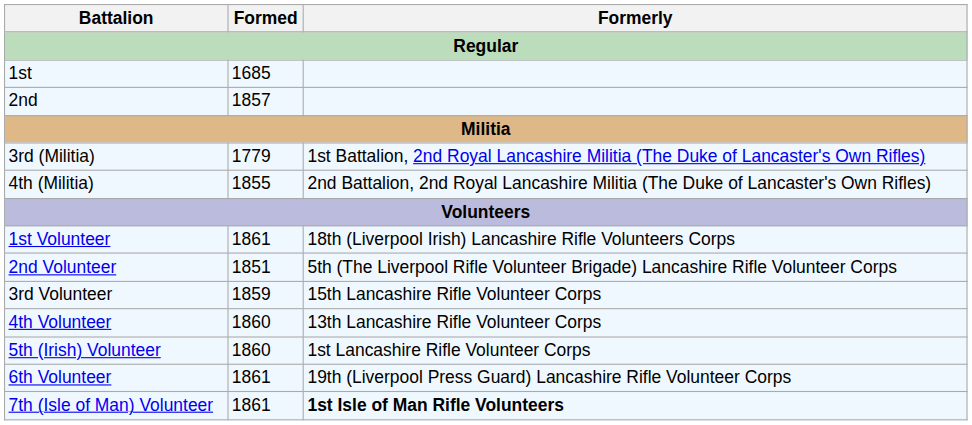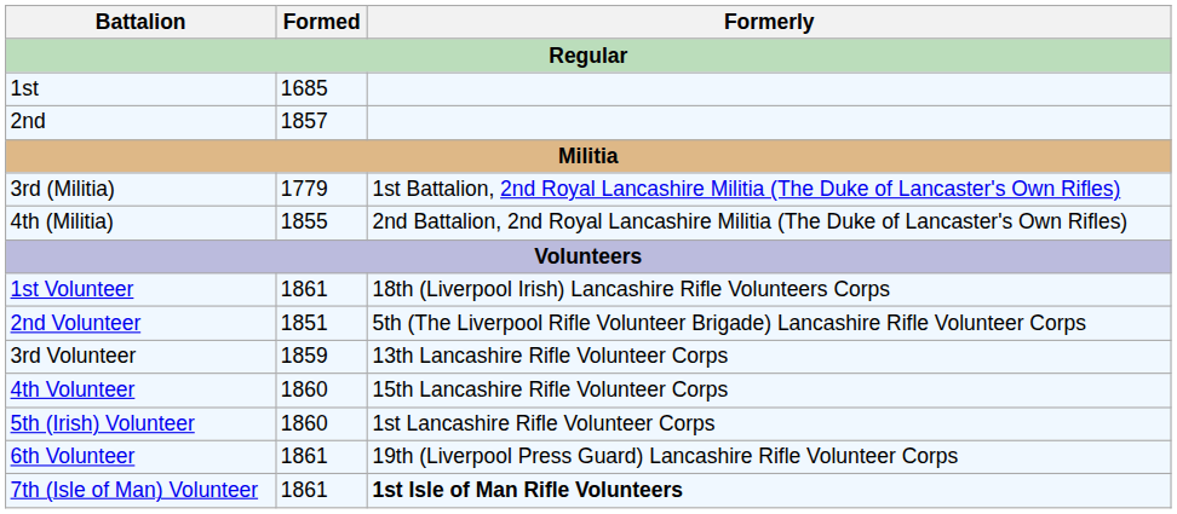 <table class="wikitable" style="width:100%;">
 <tr>
 <th>Battalion</th>
 <th>Formed</th>
 <th>Formerly</th>
 </tr>
 <tr>
 <th colspan="5" style="background:#bdb;">Regular</th>
 </tr>
 <tr style="background:#f0f8ff;">
 <td>1st</td>
 <td>1685</td>
 <td></td>
 </tr>
 <tr style="background:#f0f8ff;">
 <td>2nd</td>
 <td>1857</td>
 <td></td>
 </tr>
 <tr>
 <th colspan="5" style="background:#deb887;">Militia</th>
 </tr>
 <tr style="background:#f0f8ff;">
 <td>3rd (Militia)</td>
 <td>1779</td>
 <td>1st Battalion, <a href='#'>2nd Royal Lancashire Militia (The Duke of Lancaster's Own Rifles)</a></td>
 </tr>
 <tr style="background:#f0f8ff;">
 <td>4th (Militia)</td>
 <td>1855</td>
 <td>2nd Battalion, 2nd Royal Lancashire Militia (The Duke of Lancaster's Own Rifles)</td>
 </tr>
 <tr style="background:#f0f8ff;">
 <th colspan="5" style="background:#bbd;">Volunteers</th>
 </tr>
 <tr style="background:#f0f8ff;">
 <td><a href='#'>1st Volunteer</a></td>
 <td>1861</td>
 <td>18th (Liverpool Irish) Lancashire Rifle Volunteers Corps</td>
 </tr>
 <tr style="background:#f0f8ff;">
 <td><a href='#'>2nd Volunteer</a></td>
 <td>1851</td>
 <td>5th (The Liverpool Rifle Volunteer Brigade) Lancashire Rifle Volunteer Corps</td>
 </tr>
 <tr style="background:#f0f8ff;">
 <td>3rd Volunteer</td>
 <td>1859</td>
-<td>15th Lancashire Rifle Volunteer Corps</td>
+<td>13th Lancashire Rifle Volunteer Corps</td>
 </tr>
 <tr style="background:#f0f8ff;">
 <td><a href='#'>4th Volunteer</a></td>
 <td>1860</td>
-<td>13th Lancashire Rifle Volunteer Corps</td>
+<td>15th Lancashire Rifle Volunteer Corps</td>
 </tr>
 <tr style="background:#f0f8ff;">
 <td><a href='#'>5th (Irish) Volunteer</a></td>
 <td>1860</td>
 <td>1st Lancashire Rifle Volunteer Corps</td>
 </tr>
 <tr style="background:#f0f8ff;">
 <td><a href='#'>6th Volunteer</a></td>
 <td>1861</td>
 <td>19th (Liverpool Press Guard) Lancashire Rifle Volunteer Corps</td>
 </tr>
 <tr style="background:#f0f8ff;">
 <td><a href='#'>7th (Isle of Man) Volunteer</a></td>
 <td>1861</td>
 <td><strong>1st Isle of Man Rifle Volunteers</strong></td>
 </tr>
 </table>
